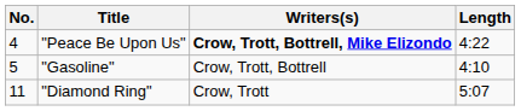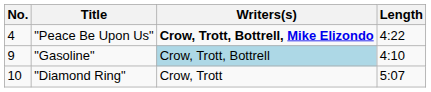 <table class="wikitable">
 <tr>
 <th>No.</th>
 <th>Title</th>
 <th>Writers(s)</th>
 <th>Length</th>
 </tr>
 <tr>
 <td>4</td>
 <td>"Peace Be Upon Us"</td>
 <td><strong>Crow, Trott, Bottrell, <a href='#'>Mike Elizondo</a></strong></td>
 <td>4:22</td>
 </tr>
 <tr>
-<td>5</td>
+<td>9</td>
 <td>"Gasoline"</td>
-<td>Crow, Trott, Bottrell</td>
+<td style="background: lightblue;">Crow, Trott, Bottrell</td>
 <td>4:10</td>
 </tr>
 <tr>
-<td>11</td>
+<td>10</td>
 <td>"Diamond Ring"</td>
 <td>Crow, Trott</td>
 <td>5:07</td>
 </tr>
 </table>
